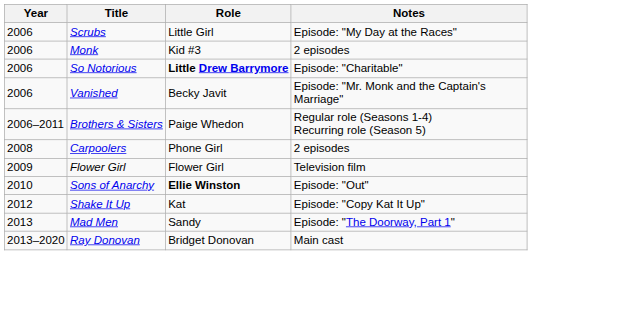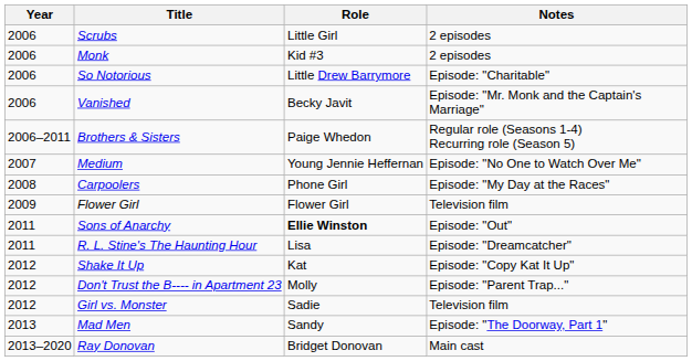 <table class="wikitable sortable">
 <tr>
 <th>Year</th>
 <th>Title</th>
 <th>Role</th>
 <th class="unsortable" style="width:20em;">Notes</th>
 </tr>
 <tr>
 <td>2006</td>
 <td><em><a href='#'>Scrubs</a></em></td>
 <td>Little Girl</td>
-<td>Episode: "My Day at the Races"</td>
+<td>2 episodes</td>
 </tr>
 <tr>
 <td>2006</td>
 <td><em><a href='#'>Monk</a></em></td>
 <td>Kid #3</td>
 <td>2 episodes</td>
 </tr>
 <tr>
 <td>2006</td>
 <td><em><a href='#'>So Notorious</a></em></td>
-<td><strong>Little <a href='#'>Drew Barrymore</a></strong></td>
+<td>Little <a href='#'>Drew Barrymore</a></td>
 <td>Episode: "Charitable"</td>
 </tr>
 <tr>
 <td>2006</td>
 <td><em><a href='#'>Vanished</a></em></td>
 <td>Becky Javit</td>
 <td>Episode: "Mr. Monk and the Captain's Marriage"</td>
 </tr>
 <tr>
 <td>2006–2011</td>
 <td><em><a href='#'>Brothers & Sisters</a></em></td>
 <td>Paige Whedon</td>
 <td>Regular role (Seasons 1-4)<br>Recurring role (Season 5)</td>
 </tr>
 <tr>
+<td>2007</td>
+<td><em><a href='#'>Medium</a></em></td>
+<td>Young Jennie Heffernan</td>
+<td>Episode: "No One to Watch Over Me"</td>
+</tr>
+<tr>
 <td>2008</td>
 <td><em><a href='#'>Carpoolers</a></em></td>
 <td>Phone Girl</td>
-<td>2 episodes</td>
+<td>Episode: "My Day at the Races"</td>
 </tr>
 <tr>
 <td>2009</td>
 <td><em>Flower Girl</em></td>
 <td>Flower Girl</td>
 <td>Television film</td>
 </tr>
 <tr>
-<td>2010</td>
+<td>2011</td>
 <td><em><a href='#'>Sons of Anarchy</a></em></td>
 <td><strong>Ellie Winston</strong></td>
 <td>Episode: "Out"</td>
+</tr>
+<tr>
+<td>2011</td>
+<td><em><a href='#'>R. L. Stine's The Haunting Hour</a></em></td>
+<td>Lisa</td>
+<td>Episode: "Dreamcatcher"</td>
 </tr>
 <tr>
 <td>2012</td>
 <td><em><a href='#'>Shake It Up</a></em></td>
 <td>Kat</td>
 <td>Episode: "Copy Kat It Up"</td>
+</tr>
+<tr>
+<td>2012</td>
+<td><em><a href='#'>Don't Trust the B---- in Apartment 23</a></em></td>
+<td>Molly</td>
+<td>Episode: "Parent Trap..."</td>
+</tr>
+<tr>
+<td>2012</td>
+<td><em><a href='#'>Girl vs. Monster</a></em></td>
+<td>Sadie</td>
+<td>Television film</td>
 </tr>
 <tr>
 <td>2013</td>
 <td><em><a href='#'>Mad Men</a></em></td>
 <td>Sandy</td>
 <td>Episode: "<a href='#'>The Doorway, Part 1</a>"</td>
 </tr>
 <tr>
 <td>2013–2020</td>
 <td><em><a href='#'>Ray Donovan</a></em></td>
 <td>Bridget Donovan</td>
 <td>Main cast</td>
 </tr>
 </table>
